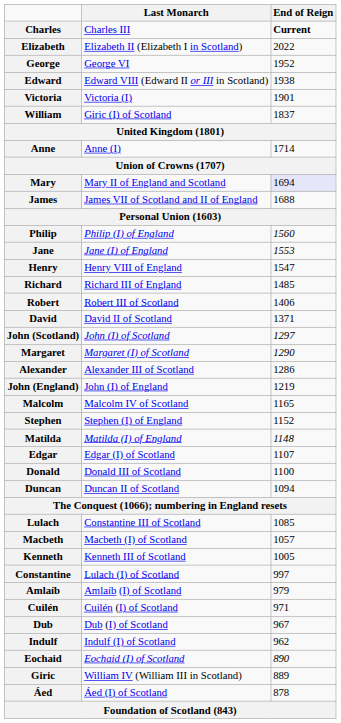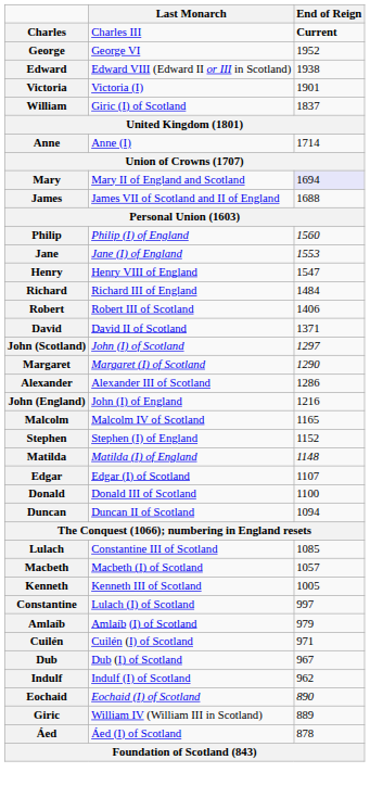 <table class="wikitable mw-collapsible mw-collapsed">
 <tr>
 <td></td>
 <th>Last Monarch</th>
 <th>End of Reign</th>
 </tr>
 <tr>
 <th>Charles</th>
 <td><a href='#'>Charles III</a></td>
 <td><strong>Current</strong></td>
-</tr>
-<tr>
-<th>Elizabeth</th>
-<td><a href='#'>Elizabeth II</a> (Elizabeth I <a href='#'>in Scotland</a>)</td>
-<td>2022</td>
 </tr>
 <tr>
 <th>George</th>
 <td><a href='#'>George VI</a></td>
 <td>1952</td>
 </tr>
 <tr>
 <th scope="row">Edward</th>
 <td><a href='#'>Edward VIII</a> (Edward II <a href='#'><em>or III</em></a> in Scotland)</td>
 <td>1938</td>
 </tr>
 <tr>
 <th>Victoria</th>
 <td><a href='#'>Victoria (I)</a></td>
 <td>1901</td>
 </tr>
 <tr>
 <th>William</th>
 <td><a href='#'>Giric (I) of Scotland</a></td>
 <td>1837</td>
 </tr>
 <tr>
 <th colspan="3">United Kingdom (1801)</th>
 </tr>
 <tr>
 <th>Anne</th>
 <td><a href='#'>Anne (I)</a></td>
 <td>1714</td>
 </tr>
 <tr>
 <th colspan="3">Union of Crowns (1707)</th>
 </tr>
 <tr>
 <th>Mary</th>
 <td><a href='#'>Mary II of England and Scotland</a></td>
 <td style="background: lavender;">1694</td>
 </tr>
 <tr>
 <th>James</th>
 <td><a href='#'>James VII of Scotland and II of England</a></td>
 <td>1688</td>
 </tr>
 <tr>
 <th colspan="3">Personal Union (1603)</th>
 </tr>
 <tr>
 <th>Philip</th>
 <td><a href='#'><em>Philip (I) of England</em></a></td>
 <td><em>1560</em></td>
 </tr>
 <tr>
 <th>Jane</th>
 <td><a href='#'><em>Jane (I) of England</em></a></td>
 <td><em>1553</em></td>
 </tr>
 <tr>
 <th>Henry</th>
 <td><a href='#'>Henry VIII of England</a></td>
 <td>1547</td>
 </tr>
 <tr>
 <th>Richard</th>
 <td><a href='#'>Richard III of England</a></td>
-<td>1485</td>
+<td>1484</td>
 </tr>
 <tr>
 <th>Robert</th>
 <td><a href='#'>Robert III of Scotland</a></td>
 <td>1406</td>
 </tr>
 <tr>
 <th>David</th>
 <td><a href='#'>David II of Scotland</a></td>
 <td>1371</td>
 </tr>
 <tr>
 <th>John (Scotland)</th>
 <td><a href='#'><em>John (I) of Scotland</em></a></td>
 <td><em>1297</em></td>
 </tr>
 <tr>
 <th>Margaret</th>
 <td><a href='#'><em>Margaret (I) of Scotland</em></a></td>
 <td><em>1290</em></td>
 </tr>
 <tr>
 <th>Alexander</th>
 <td><a href='#'>Alexander III of Scotland</a></td>
 <td>1286</td>
 </tr>
 <tr>
 <th>John (England)</th>
 <td><a href='#'>John (I) of England</a></td>
-<td>1219</td>
+<td>1216</td>
 </tr>
 <tr>
 <th>Malcolm</th>
 <td><a href='#'>Malcolm IV of Scotland</a></td>
 <td>1165</td>
 </tr>
 <tr>
 <th>Stephen</th>
 <td><a href='#'>Stephen (I) of England</a></td>
 <td>1152</td>
 </tr>
 <tr>
 <th>Matilda</th>
 <td><a href='#'><em>Matilda (I) of England</em></a></td>
 <td><em>1148</em></td>
 </tr>
 <tr>
 <th>Edgar</th>
 <td><a href='#'>Edgar (I) of Scotland</a></td>
 <td>1107</td>
 </tr>
 <tr>
 <th>Donald</th>
 <td><a href='#'>Donald III of Scotland</a></td>
 <td>1100</td>
 </tr>
 <tr>
 <th>Duncan</th>
 <td><a href='#'>Duncan II of Scotland</a></td>
 <td>1094</td>
 </tr>
 <tr>
 <th colspan="3">The Conquest (1066); numbering in England resets</th>
 </tr>
 <tr>
 <th>Lulach</th>
 <td><a href='#'>Constantine III of Scotland</a></td>
 <td>1085</td>
 </tr>
 <tr>
 <th>Macbeth</th>
 <td><a href='#'>Macbeth (I) of Scotland</a></td>
 <td>1057</td>
 </tr>
 <tr>
 <th>Kenneth</th>
 <td><a href='#'>Kenneth III of Scotland</a></td>
 <td>1005</td>
 </tr>
 <tr>
 <th>Constantine</th>
 <td><a href='#'>Lulach (I) of Scotland</a></td>
 <td>997</td>
 </tr>
 <tr>
 <th>Amlaíb</th>
 <td><a href='#'>Amlaíb</a> <a href='#'>(I) of Scotland</a></td>
 <td>979</td>
 </tr>
 <tr>
 <th>Cuilén</th>
 <td><a href='#'>Cuilén</a> (<a href='#'>I) of Scotland</a></td>
 <td>971</td>
 </tr>
 <tr>
 <th>Dub</th>
 <td><a href='#'>Dub</a> (<a href='#'>I) of Scotland</a></td>
 <td>967</td>
 </tr>
 <tr>
 <th>Indulf</th>
 <td><a href='#'>Indulf (I) of Scotland</a></td>
 <td>962</td>
 </tr>
 <tr>
 <th>Eochaid</th>
 <td><a href='#'><em>Eochaid (I) of Scotland</em></a></td>
 <td><em>890</em></td>
 </tr>
 <tr>
 <th>Giric</th>
 <td><a href='#'>William IV</a> (William III in Scotland)</td>
 <td>889</td>
 </tr>
 <tr>
 <th>Áed</th>
 <td><a href='#'>Áed (I) of Scotland</a></td>
 <td>878</td>
 </tr>
 <tr>
 <th colspan="3">Foundation of Scotland (843)</th>
 </tr>
 </table>
